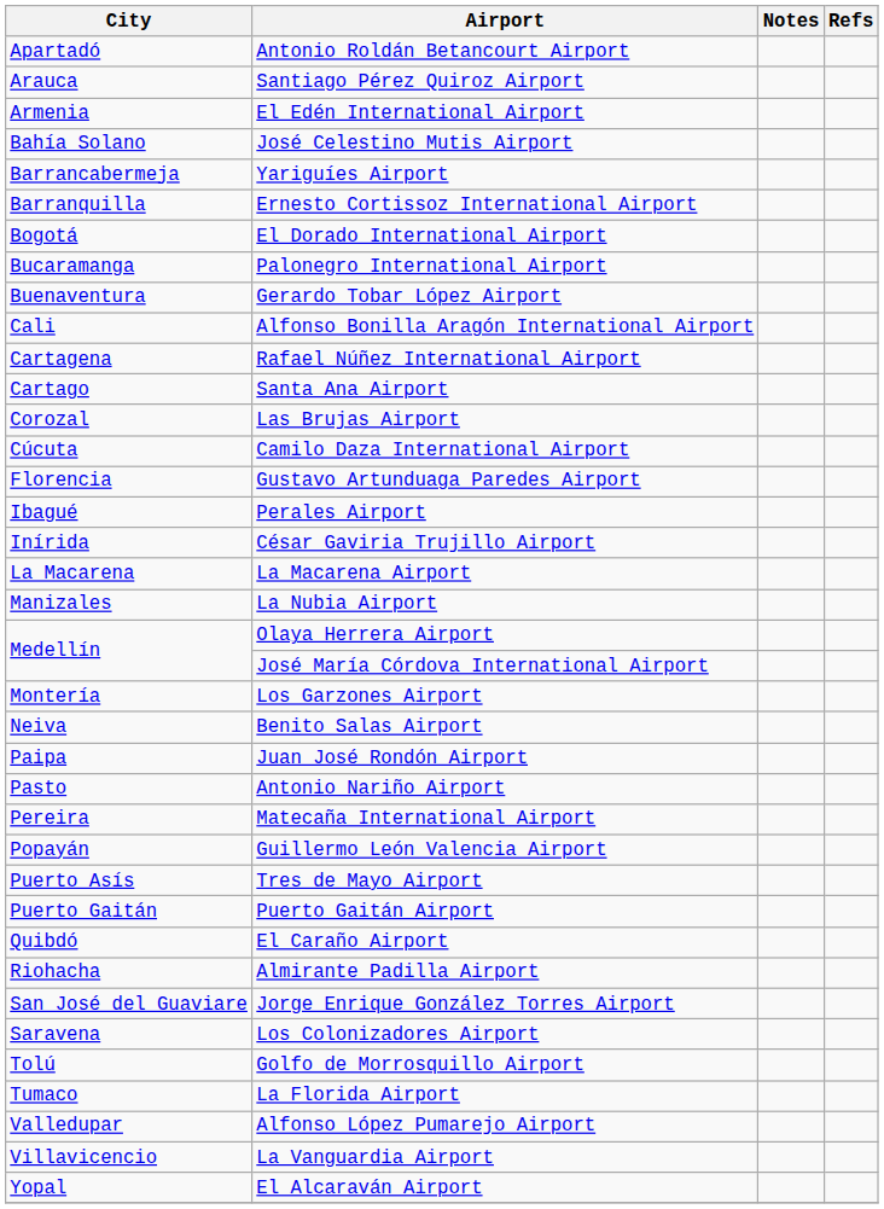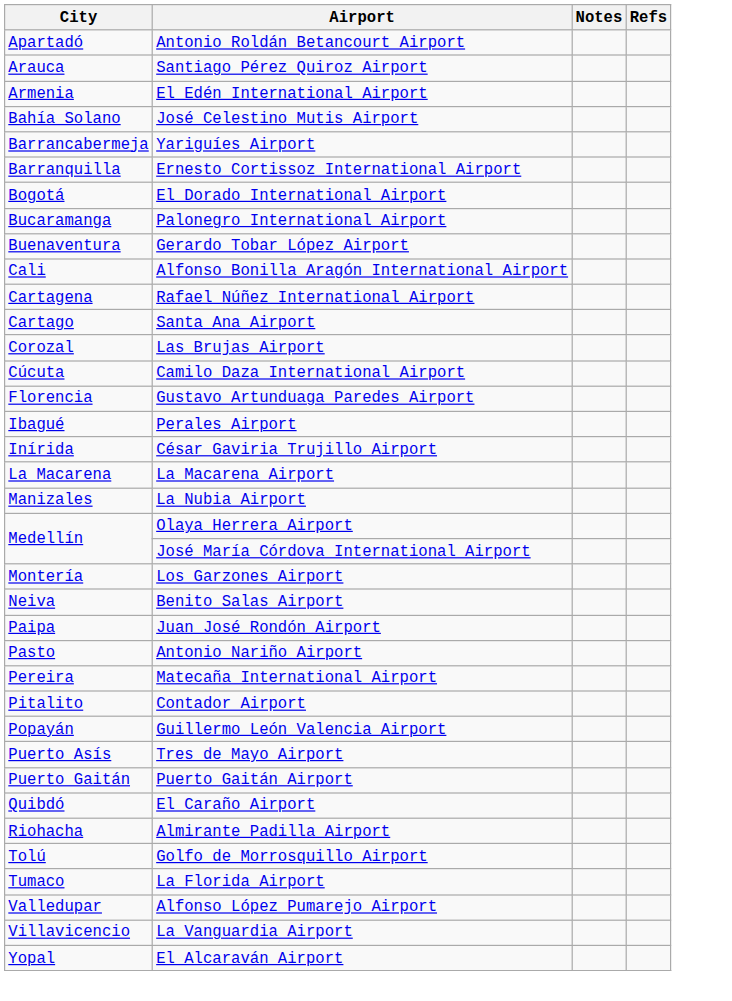 <table class="wikitable sortable">
 <tr>
 <th>City</th>
 <th>Airport</th>
 <th>Notes</th>
 <th class="unsortable">Refs</th>
 </tr>
 <tr>
 <td><a href='#'>Apartadó</a></td>
 <td><a href='#'>Antonio Roldán Betancourt Airport</a></td>
 <td align=center></td>
 <td></td>
 </tr>
 <tr>
 <td><a href='#'>Arauca</a></td>
 <td><a href='#'>Santiago Pérez Quiroz Airport</a></td>
 <td align=center></td>
 <td></td>
 </tr>
 <tr>
 <td><a href='#'>Armenia</a></td>
 <td><a href='#'>El Edén International Airport</a></td>
 <td align=center></td>
 <td></td>
 </tr>
 <tr>
 <td><a href='#'>Bahía Solano</a></td>
 <td><a href='#'>José Celestino Mutis Airport</a></td>
 <td align=center></td>
 <td></td>
 </tr>
 <tr>
 <td><a href='#'>Barrancabermeja</a></td>
 <td><a href='#'>Yariguíes Airport</a></td>
 <td align=center></td>
 <td></td>
 </tr>
 <tr>
 <td><a href='#'>Barranquilla</a></td>
 <td><a href='#'>Ernesto Cortissoz International Airport</a></td>
 <td align=center></td>
 <td></td>
 </tr>
 <tr>
 <td><a href='#'>Bogotá</a></td>
 <td><a href='#'>El Dorado International Airport</a></td>
 <td></td>
 <td></td>
 </tr>
 <tr>
 <td><a href='#'>Bucaramanga</a></td>
 <td><a href='#'>Palonegro International Airport</a></td>
 <td></td>
 <td></td>
 </tr>
 <tr>
 <td><a href='#'>Buenaventura</a></td>
 <td><a href='#'>Gerardo Tobar López Airport</a></td>
 <td align=center></td>
 <td></td>
 </tr>
 <tr>
 <td><a href='#'>Cali</a></td>
 <td><a href='#'>Alfonso Bonilla Aragón International Airport</a></td>
 <td></td>
 <td></td>
 </tr>
 <tr>
 <td><a href='#'>Cartagena</a></td>
 <td><a href='#'>Rafael Núñez International Airport</a></td>
 <td align=center></td>
 <td></td>
 </tr>
 <tr>
 <td><a href='#'>Cartago</a></td>
 <td><a href='#'>Santa Ana Airport</a></td>
 <td></td>
 <td></td>
 </tr>
 <tr>
 <td><a href='#'>Corozal</a></td>
 <td><a href='#'>Las Brujas Airport</a></td>
 <td align=center></td>
 <td></td>
 </tr>
 <tr>
 <td><a href='#'>Cúcuta</a></td>
 <td><a href='#'>Camilo Daza International Airport</a></td>
 <td align=center></td>
 <td></td>
 </tr>
 <tr>
 <td><a href='#'>Florencia</a></td>
 <td><a href='#'>Gustavo Artunduaga Paredes Airport</a></td>
 <td align=center></td>
 <td></td>
 </tr>
 <tr>
 <td><a href='#'>Ibagué</a></td>
 <td><a href='#'>Perales Airport</a></td>
 <td align=center></td>
 <td></td>
 </tr>
 <tr>
 <td><a href='#'>Inírida</a></td>
 <td><a href='#'>César Gaviria Trujillo Airport</a></td>
 <td align=center></td>
 <td></td>
 </tr>
 <tr>
 <td><a href='#'>La Macarena</a></td>
 <td><a href='#'>La Macarena Airport</a></td>
 <td align=center></td>
 <td></td>
 </tr>
 <tr>
 <td><a href='#'>Manizales</a></td>
 <td><a href='#'>La Nubia Airport</a></td>
 <td align=center></td>
 <td></td>
 </tr>
 <tr>
 <td rowspan=2><a href='#'>Medellín</a></td>
 <td><a href='#'>Olaya Herrera Airport</a></td>
 <td></td>
 <td></td>
 </tr>
 <tr>
 <td><a href='#'>José María Córdova International Airport</a></td>
 <td align=center></td>
 <td></td>
 </tr>
 <tr>
 <td><a href='#'>Montería</a></td>
 <td><a href='#'>Los Garzones Airport</a></td>
 <td></td>
 <td></td>
 </tr>
 <tr>
 <td><a href='#'>Neiva</a></td>
 <td><a href='#'>Benito Salas Airport</a></td>
 <td align=center></td>
 <td></td>
 </tr>
 <tr>
 <td><a href='#'>Paipa</a></td>
 <td><a href='#'>Juan José Rondón Airport</a></td>
 <td align=center></td>
 <td></td>
 </tr>
 <tr>
 <td><a href='#'>Pasto</a></td>
 <td><a href='#'>Antonio Nariño Airport</a></td>
 <td align=center></td>
 <td></td>
 </tr>
 <tr>
 <td><a href='#'>Pereira</a></td>
 <td><a href='#'>Matecaña International Airport</a></td>
 <td align=center></td>
 <td></td>
 </tr>
 <tr>
+<td><a href='#'>Pitalito</a></td>
+<td><a href='#'>Contador Airport</a></td>
+<td align=center></td>
+<td></td>
+</tr>
+<tr>
 <td><a href='#'>Popayán</a></td>
 <td><a href='#'>Guillermo León Valencia Airport</a></td>
 <td align=center></td>
 <td></td>
 </tr>
 <tr>
 <td><a href='#'>Puerto Asís</a></td>
 <td><a href='#'>Tres de Mayo Airport</a></td>
 <td align=center></td>
 <td></td>
 </tr>
 <tr>
 <td><a href='#'>Puerto Gaitán</a></td>
 <td><a href='#'>Puerto Gaitán Airport</a></td>
 <td align=center></td>
 <td></td>
 </tr>
 <tr>
 <td><a href='#'>Quibdó</a></td>
 <td><a href='#'>El Caraño Airport</a></td>
 <td align=center></td>
 <td></td>
 </tr>
 <tr>
 <td><a href='#'>Riohacha</a></td>
 <td><a href='#'>Almirante Padilla Airport</a></td>
 <td></td>
-<td></td>
-</tr>
-<tr>
-<td><a href='#'>San José del Guaviare</a></td>
-<td><a href='#'>Jorge Enrique González Torres Airport</a></td>
-<td align=center></td>
-<td></td>
-</tr>
-<tr>
-<td><a href='#'>Saravena</a></td>
-<td><a href='#'>Los Colonizadores Airport</a></td>
-<td align=center></td>
 <td></td>
 </tr>
 <tr>
 <td><a href='#'>Tolú</a></td>
 <td><a href='#'>Golfo de Morrosquillo Airport</a></td>
 <td align=center></td>
 <td></td>
 </tr>
 <tr>
 <td><a href='#'>Tumaco</a></td>
 <td><a href='#'>La Florida Airport</a></td>
 <td align=center></td>
 <td></td>
 </tr>
 <tr>
 <td><a href='#'>Valledupar</a></td>
 <td><a href='#'>Alfonso López Pumarejo Airport</a></td>
 <td align=center></td>
 <td></td>
 </tr>
 <tr>
 <td><a href='#'>Villavicencio</a></td>
 <td><a href='#'>La Vanguardia Airport</a></td>
 <td align=center></td>
 <td></td>
 </tr>
 <tr>
 <td><a href='#'>Yopal</a></td>
 <td><a href='#'>El Alcaraván Airport</a></td>
 <td align=center></td>
 <td></td>
 </tr>
 <tr>
 </tr>
 </table>
